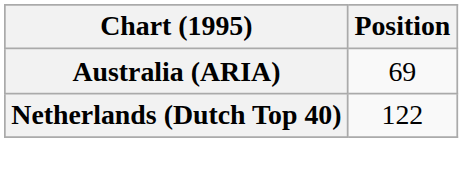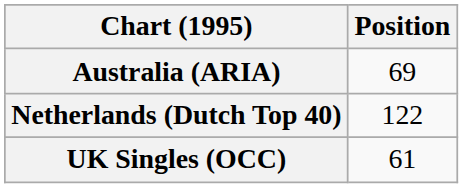 <table class="wikitable sortable plainrowheaders" style="text-align:center">
 <tr>
 <th>Chart (1995)</th>
 <th>Position</th>
 </tr>
 <tr>
 <th scope="row">Australia (ARIA)</th>
 <td>69</td>
 </tr>
 <tr>
 <th scope="row">Netherlands (Dutch Top 40)</th>
 <td>122</td>
 </tr>
+<tr>
+<th scope="row">UK Singles (OCC)</th>
+<td>61</td>
+</tr>
 </table>
